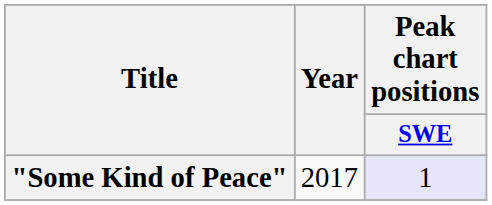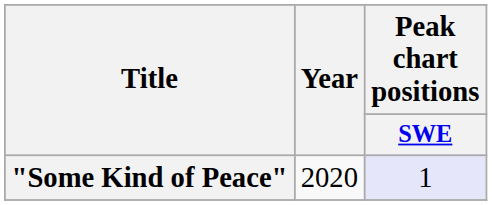 <table class="wikitable plainrowheaders" style="text-align:center;">
 <tr>
 <th scope="col" rowspan="2">Title</th>
 <th scope="col" rowspan="2">Year</th>
 <th scope="col" colspan="1">Peak chart positions</th>
 </tr>
 <tr>
 <th scope="col" style="width:3em;font-size:85%;"><a href='#'>SWE</a><br></th>
 </tr>
 <tr>
 <th scope="row">"Some Kind of Peace"</th>
-<td>2017</td>
+<td>2020</td>
 <td style="background: lavender;">1</td>
 </tr>
 </table>
